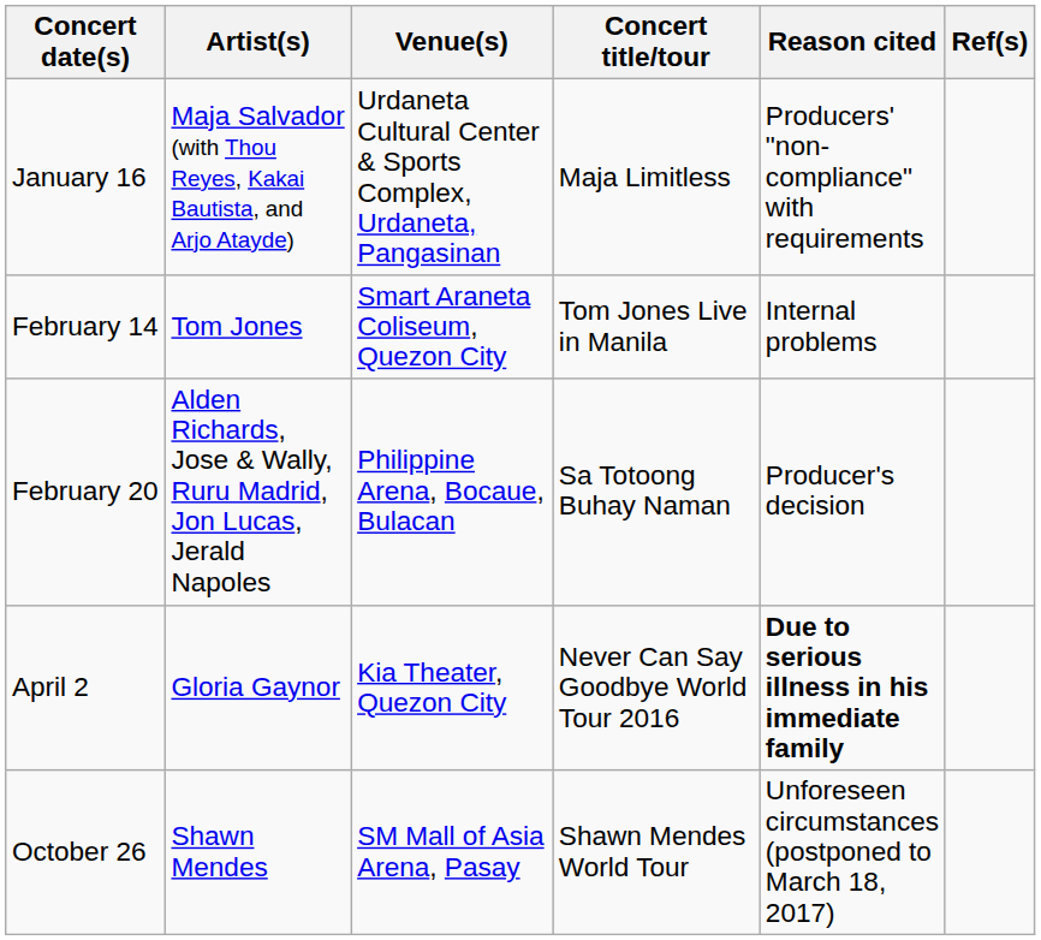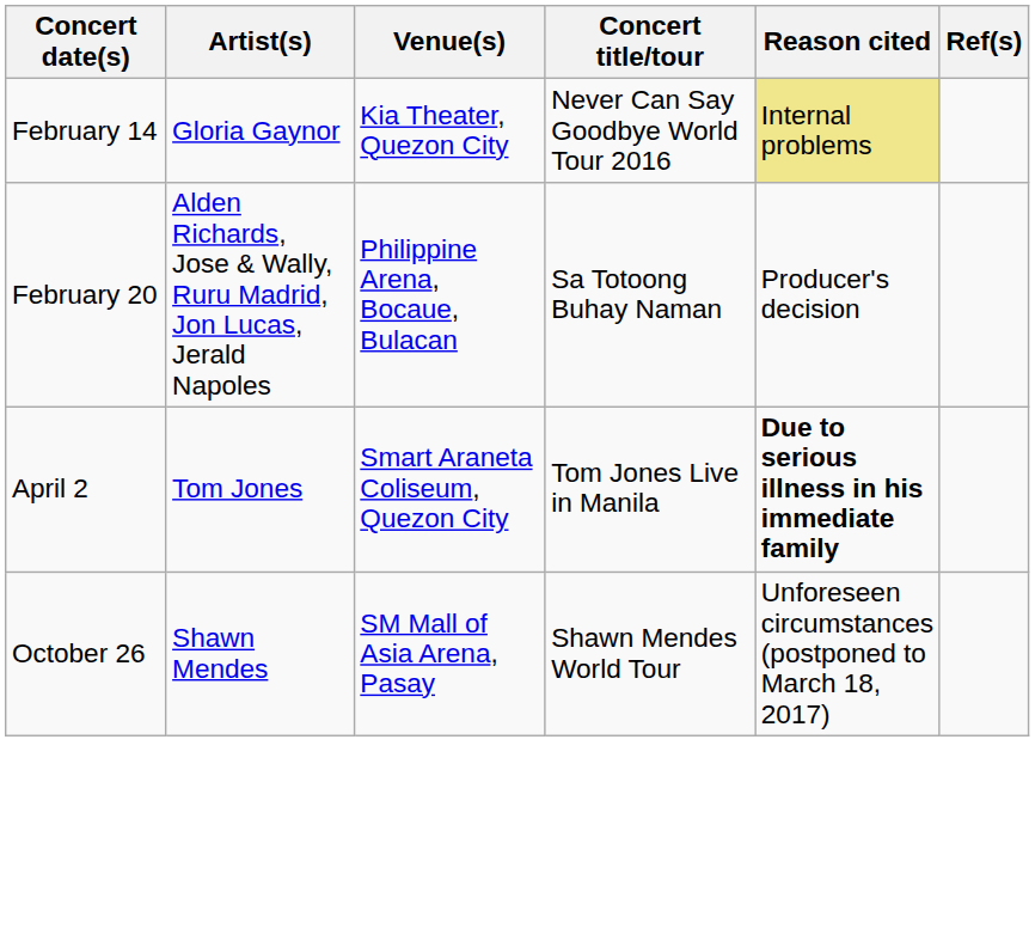 <table class="wikitable sortable" style="font-size: 100%; width=100%;">
 <tr style="text-align:center;">
 <th style="width: 20%;" scope="col">Concert date(s)</th>
 <th style="width: 25%;" scope="col">Artist(s)</th>
 <th style="width: 25%;" scope="col">Venue(s)</th>
 <th style="width: 40%;" scope="col">Concert title/tour</th>
 <th style="width: 10%;" scope="col">Reason cited</th>
 <th style="width: 10%;" scope="col">Ref(s)</th>
 </tr>
 <tr>
-<td>January 16</td>
-<td><a href='#'>Maja Salvador</a> <small>(with <a href='#'>Thou Reyes</a>, <a href='#'>Kakai Bautista</a>, and <a href='#'>Arjo Atayde</a>)</small></td>
-<td>Urdaneta Cultural Center & Sports Complex, <a href='#'>Urdaneta, Pangasinan</a></td>
-<td>Maja Limitless</td>
-<td>Producers' "non-compliance" with requirements</td>
-<td></td>
-</tr>
-<tr>
 <td>February 14</td>
-<td><a href='#'>Tom Jones</a></td>
-<td><a href='#'>Smart Araneta Coliseum</a>, <a href='#'>Quezon City</a></td>
-<td>Tom Jones Live in Manila</td>
-<td>Internal problems</td>
+<td><a href='#'>Gloria Gaynor</a></td>
+<td><a href='#'>Kia Theater</a>, <a href='#'>Quezon City</a></td>
+<td>Never Can Say Goodbye World Tour 2016</td>
+<td style="background: khaki;">Internal problems</td>
 <td></td>
 </tr>
 <tr>
 <td>February 20</td>
 <td><a href='#'>Alden Richards</a>, Jose & Wally, <a href='#'>Ruru Madrid</a>, <a href='#'>Jon Lucas</a>, Jerald Napoles</td>
 <td><a href='#'>Philippine Arena</a>, <a href='#'>Bocaue</a>, <a href='#'>Bulacan</a></td>
 <td>Sa Totoong Buhay Naman</td>
 <td>Producer's decision</td>
 <td></td>
 </tr>
 <tr>
 <td>April 2</td>
-<td><a href='#'>Gloria Gaynor</a></td>
-<td><a href='#'>Kia Theater</a>, <a href='#'>Quezon City</a></td>
-<td>Never Can Say Goodbye World Tour 2016</td>
+<td><a href='#'>Tom Jones</a></td>
+<td><a href='#'>Smart Araneta Coliseum</a>, <a href='#'>Quezon City</a></td>
+<td>Tom Jones Live in Manila</td>
 <td><strong>Due to serious illness in his immediate family</strong></td>
 <td></td>
 </tr>
 <tr>
 <td>October 26</td>
 <td><a href='#'>Shawn Mendes</a></td>
 <td><a href='#'>SM Mall of Asia Arena</a>, <a href='#'>Pasay</a></td>
 <td>Shawn Mendes World Tour</td>
 <td>Unforeseen circumstances (postponed to March 18, 2017)</td>
 <td></td>
 </tr>
 </table>
